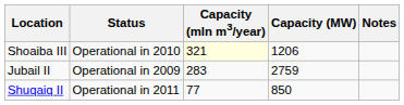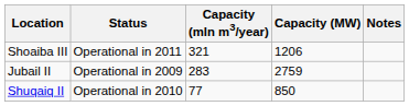 <table class="wikitable sortable">
 <tr>
 <th>Location</th>
 <th>Status</th>
 <th>Capacity <br> (mln m<sup>3</sup>/year)</th>
 <th>Capacity (MW)</th>
 <th>Notes</th>
 </tr>
 <tr>
 <td>Shoaiba III</td>
-<td>Operational in 2010</td>
-<td style="background: lightyellow;">321</td>
+<td>Operational in 2011</td>
+<td>321</td>
 <td>1206</td>
 <td></td>
 </tr>
 <tr>
 <td>Jubail II</td>
 <td>Operational in 2009</td>
 <td>283</td>
 <td>2759</td>
 <td></td>
 </tr>
 <tr>
 <td><a href='#'>Shuqaiq II</a></td>
-<td>Operational in 2011</td>
+<td>Operational in 2010</td>
 <td>77</td>
 <td>850</td>
 <td></td>
 </tr>
 </table>
